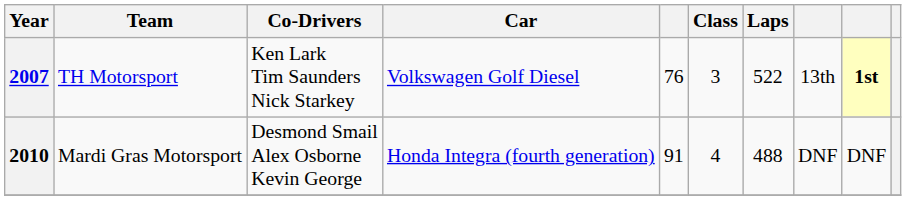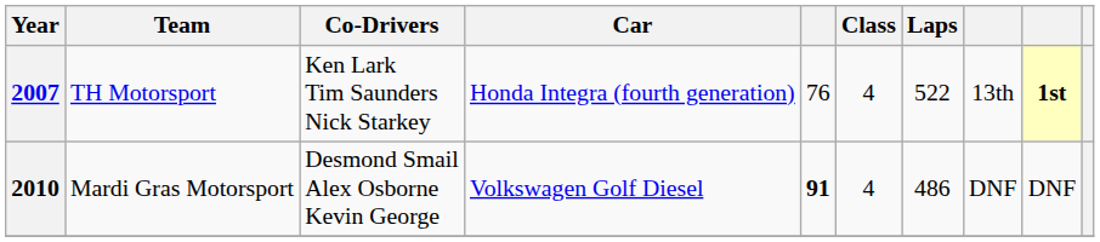 <table class="wikitable" style="font-size:90%">
 <tr>
 <th>Year</th>
 <th>Team</th>
 <th>Co-Drivers</th>
 <th>Car</th>
 <th></th>
 <th>Class</th>
 <th>Laps</th>
 <th></th>
 <th></th>
 <th></th>
 </tr>
 <tr style="text-align:center;">
 <th><a href='#'>2007</a></th>
 <td align="left" nowrap> <a href='#'>TH Motorsport</a></td>
 <td align="left" nowrap> Ken Lark<br> Tim Saunders<br> Nick Starkey</td>
-<td align="left" nowrap><a href='#'>Volkswagen Golf Diesel</a></td>
+<td align="left" nowrap><a href='#'>Honda Integra (fourth generation)</a></td>
 <td>76</td>
-<td>3</td>
+<td>4</td>
 <td>522</td>
 <td>13th</td>
 <td style="background:#ffffbf;"><strong>1st</strong></td>
 <th></th>
 </tr>
 <tr style="text-align:center;">
 <th>2010</th>
 <td align="left" nowrap> Mardi Gras Motorsport</td>
 <td align="left" nowrap> Desmond Smail<br> Alex Osborne<br> Kevin George</td>
-<td align="left" nowrap><a href='#'>Honda Integra (fourth generation)</a></td>
-<td>91</td>
+<td align="left" nowrap><a href='#'>Volkswagen Golf Diesel</a></td>
+<td><strong>91</strong></td>
 <td>4</td>
-<td>488</td>
+<td>486</td>
 <td>DNF</td>
 <td>DNF</td>
 <th></th>
 </tr>
 <tr style="text-align:center;">
 </tr>
 </table>
